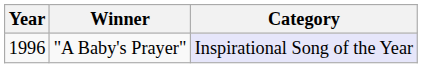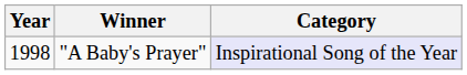 <table class="wikitable">
 <tr>
 <th>Year</th>
 <th>Winner</th>
 <th>Category</th>
 </tr>
 <tr>
-<td>1996</td>
+<td>1998</td>
 <td>"A Baby's Prayer"</td>
 <td style="background: lavender;">Inspirational Song of the Year</td>
 </tr>
 </table>
